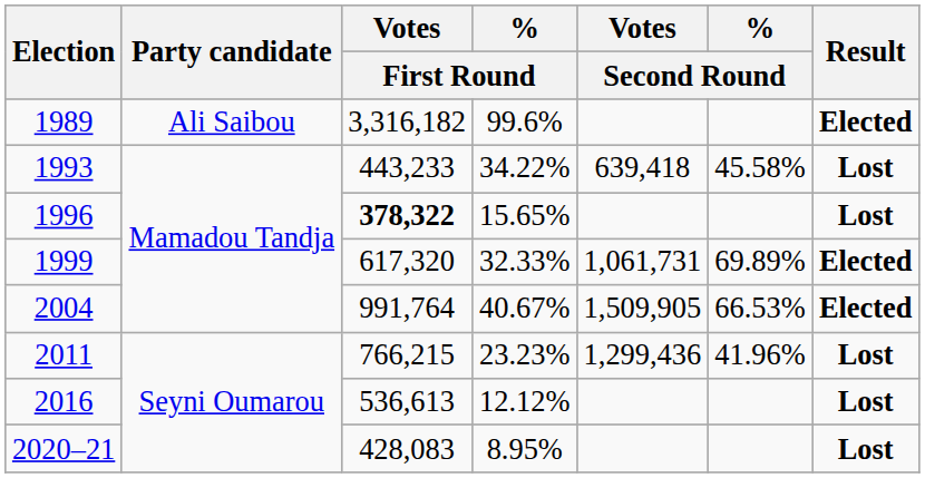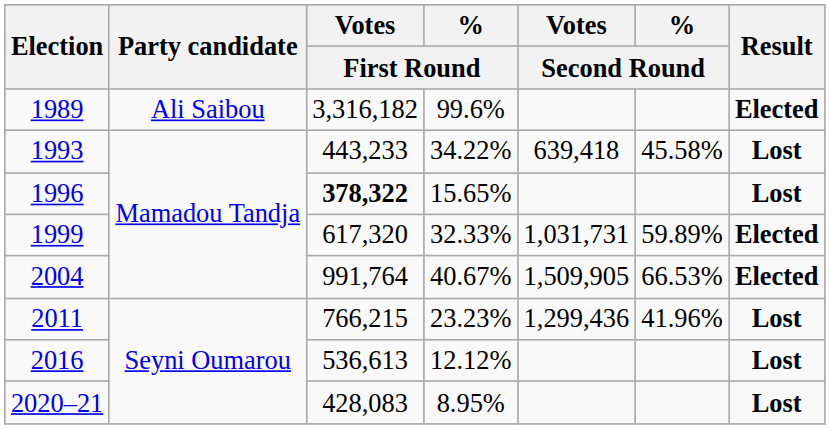 <table class=wikitable style=text-align:center>
 <tr>
 <th rowspan="2">Election</th>
 <th rowspan="2">Party candidate</th>
 <th>Votes</th>
 <th>%</th>
 <th>Votes</th>
 <th>%</th>
 <th rowspan="2">Result</th>
 </tr>
 <tr>
 <th colspan="2">First Round</th>
 <th colspan="2">Second Round</th>
 </tr>
 <tr>
 <td><a href='#'>1989</a></td>
 <td><a href='#'>Ali Saibou</a></td>
 <td>3,316,182</td>
 <td>99.6%</td>
 <td></td>
 <td></td>
 <td><strong>Elected</strong> </td>
 </tr>
 <tr>
 <td><a href='#'>1993</a></td>
 <td rowspan="4"><a href='#'>Mamadou Tandja</a></td>
 <td>443,233</td>
 <td>34.22%</td>
 <td>639,418</td>
 <td>45.58%</td>
 <td><strong>Lost</strong> </td>
 </tr>
 <tr>
 <td><a href='#'>1996</a></td>
 <td><strong>378,322</strong></td>
 <td>15.65%</td>
 <td></td>
 <td></td>
 <td><strong>Lost</strong> </td>
 </tr>
 <tr>
 <td><a href='#'>1999</a></td>
 <td>617,320</td>
 <td>32.33%</td>
-<td>1,061,731</td>
-<td>69.89%</td>
+<td>1,031,731</td>
+<td>59.89%</td>
 <td><strong>Elected</strong> </td>
 </tr>
 <tr>
 <td><a href='#'>2004</a></td>
 <td>991,764</td>
 <td>40.67%</td>
 <td>1,509,905</td>
 <td>66.53%</td>
 <td><strong>Elected</strong> </td>
 </tr>
 <tr>
 <td><a href='#'>2011</a></td>
 <td rowspan="3"><a href='#'>Seyni Oumarou</a></td>
 <td>766,215</td>
 <td>23.23%</td>
 <td>1,299,436</td>
 <td>41.96%</td>
 <td><strong>Lost</strong> </td>
 </tr>
 <tr>
 <td><a href='#'>2016</a></td>
 <td>536,613</td>
 <td>12.12%</td>
 <td></td>
 <td></td>
 <td><strong>Lost</strong> </td>
 </tr>
 <tr>
 <td><a href='#'>2020–21</a></td>
 <td>428,083</td>
 <td>8.95%</td>
 <td></td>
 <td></td>
 <td><strong>Lost</strong> </td>
 </tr>
 </table>
